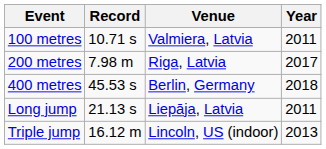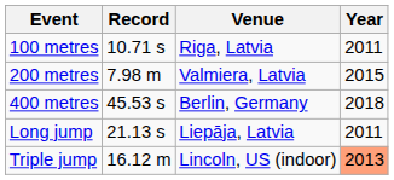 <table class=wikitable>
 <tr>
 <th>Event</th>
 <th>Record</th>
 <th>Venue</th>
 <th>Year</th>
 </tr>
 <tr>
 <td><a href='#'>100 metres</a></td>
 <td>10.71 s</td>
-<td><a href='#'>Valmiera</a>, <a href='#'>Latvia</a></td>
+<td><a href='#'>Riga</a>, <a href='#'>Latvia</a></td>
 <td>2011</td>
 </tr>
 <tr>
 <td><a href='#'>200 metres</a></td>
 <td>7.98 m</td>
-<td><a href='#'>Riga</a>, <a href='#'>Latvia</a></td>
-<td>2017</td>
+<td><a href='#'>Valmiera</a>, <a href='#'>Latvia</a></td>
+<td>2015</td>
 </tr>
 <tr>
 <td><a href='#'>400 metres</a></td>
 <td>45.53 s</td>
 <td><a href='#'>Berlin</a>, <a href='#'>Germany</a></td>
 <td>2018</td>
 </tr>
 <tr>
 <td><a href='#'>Long jump</a></td>
 <td>21.13 s</td>
 <td><a href='#'>Liepāja</a>, <a href='#'>Latvia</a></td>
 <td>2011</td>
 </tr>
 <tr>
 <td><a href='#'>Triple jump</a></td>
 <td>16.12 m</td>
 <td><a href='#'>Lincoln</a>, <a href='#'>US</a> (indoor)</td>
-<td>2013</td>
+<td style="background: lightsalmon;">2013</td>
 </tr>
 </table>
